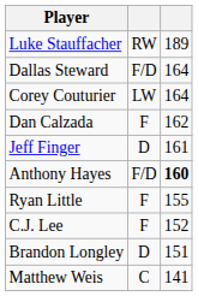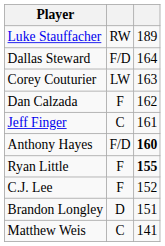 <table class="wikitable" style="text-align:center;">
 <tr>
 <th>Player</th>
 <th></th>
 <th></th>
 </tr>
 <tr>
 <td align="left"><a href='#'>Luke Stauffacher</a></td>
 <td>RW</td>
 <td>189</td>
 </tr>
 <tr>
 <td align="left">Dallas Steward</td>
 <td>F/D</td>
 <td>164</td>
 </tr>
 <tr>
 <td align="left">Corey Couturier</td>
 <td>LW</td>
-<td>164</td>
+<td>163</td>
 </tr>
 <tr>
 <td align="left">Dan Calzada</td>
 <td>F</td>
 <td>162</td>
 </tr>
 <tr>
 <td align="left"><a href='#'>Jeff Finger</a></td>
-<td>D</td>
+<td>C</td>
 <td>161</td>
 </tr>
 <tr>
 <td align="left">Anthony Hayes</td>
 <td>F/D</td>
 <td><strong>160</strong></td>
 </tr>
 <tr>
 <td align="left">Ryan Little</td>
 <td>F</td>
-<td>155</td>
+<td><strong>155</strong></td>
 </tr>
 <tr>
 <td align="left">C.J. Lee</td>
 <td>F</td>
 <td>152</td>
 </tr>
 <tr>
 <td align="left">Brandon Longley</td>
 <td>D</td>
 <td>151</td>
 </tr>
 <tr>
 <td align="left">Matthew Weis</td>
 <td>C</td>
 <td>141</td>
 </tr>
 </table>
